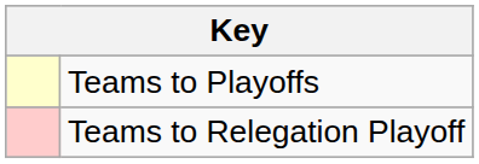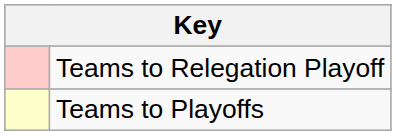 <table class="wikitable" style="text-align: center;">
 <tr>
 <th colspan=2>Key</th>
 </tr>
 <tr>
+<td style="background:#ffcccc; width:20px;"></td>
+<td align=left>Teams to Relegation Playoff</td>
+</tr>
+<tr>
 <td style="background:#ffffcc; width:20px;"></td>
 <td align=left>Teams to Playoffs</td>
 </tr>
-<tr>
-<td style="background:#ffcccc; width:20px;"></td>
-<td align=left>Teams to Relegation Playoff</td>
-</tr>
 </table>
